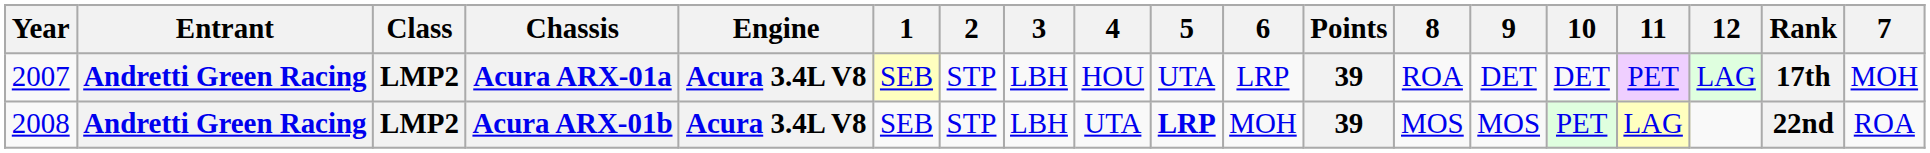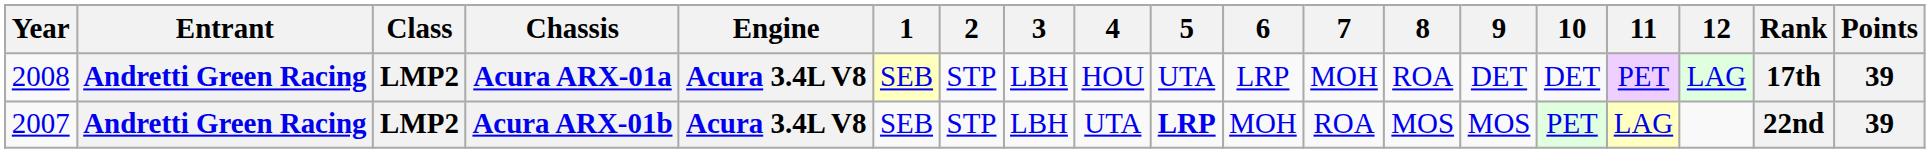 <table class="wikitable" style="text-align:center; font-size:90%">
 <tr>
 <th>Year</th>
 <th>Entrant</th>
 <th>Class</th>
 <th>Chassis</th>
 <th>Engine</th>
 <th>1</th>
 <th>2</th>
 <th>3</th>
 <th>4</th>
 <th>5</th>
 <th>6</th>
-<th>Points</th>
+<th>7</th>
 <th>8</th>
 <th>9</th>
 <th>10</th>
 <th>11</th>
 <th>12</th>
 <th>Rank</th>
-<th>7</th>
+<th>Points</th>
 </tr>
 <tr>
-<td><a href='#'>2007</a></td>
+<td><a href='#'>2008</a></td>
 <th><a href='#'>Andretti Green Racing</a></th>
 <th>LMP2</th>
 <th><a href='#'>Acura ARX-01a</a></th>
 <th><a href='#'>Acura</a> 3.4L V8</th>
 <td style="background:#FFFFBF;"><a href='#'>SEB</a><br></td>
 <td><a href='#'>STP</a></td>
 <td><a href='#'>LBH</a></td>
 <td><a href='#'>HOU</a></td>
 <td><a href='#'>UTA</a></td>
 <td><a href='#'>LRP</a></td>
-<th>39</th>
+<td><a href='#'>MOH</a></td>
 <td><a href='#'>ROA</a></td>
 <td><a href='#'>DET</a></td>
 <td><a href='#'>DET</a></td>
 <td style="background:#EFCFFF;"><a href='#'>PET</a><br></td>
 <td style="background:#DFFFDF;"><a href='#'>LAG</a><br></td>
 <th>17th</th>
-<td><a href='#'>MOH</a></td>
+<th>39</th>
 </tr>
 <tr>
-<td><a href='#'>2008</a></td>
+<td><a href='#'>2007</a></td>
 <th><a href='#'>Andretti Green Racing</a></th>
 <th>LMP2</th>
 <th><a href='#'>Acura ARX-01b</a></th>
 <th><a href='#'>Acura</a> 3.4L V8</th>
 <td><a href='#'>SEB</a></td>
 <td><a href='#'>STP</a></td>
 <td><a href='#'>LBH</a></td>
 <td><a href='#'>UTA</a></td>
 <td><strong><a href='#'>LRP</a></strong></td>
 <td><a href='#'>MOH</a></td>
-<th>39</th>
+<td><a href='#'>ROA</a></td>
 <td><a href='#'>MOS</a></td>
 <td><a href='#'>MOS</a></td>
 <td style="background:#DFFFDF;"><a href='#'>PET</a><br></td>
 <td style="background:#FFFFBF;"><a href='#'>LAG</a><br></td>
 <td></td>
 <th>22nd</th>
-<td><a href='#'>ROA</a></td>
+<th>39</th>
 </tr>
 </table>
